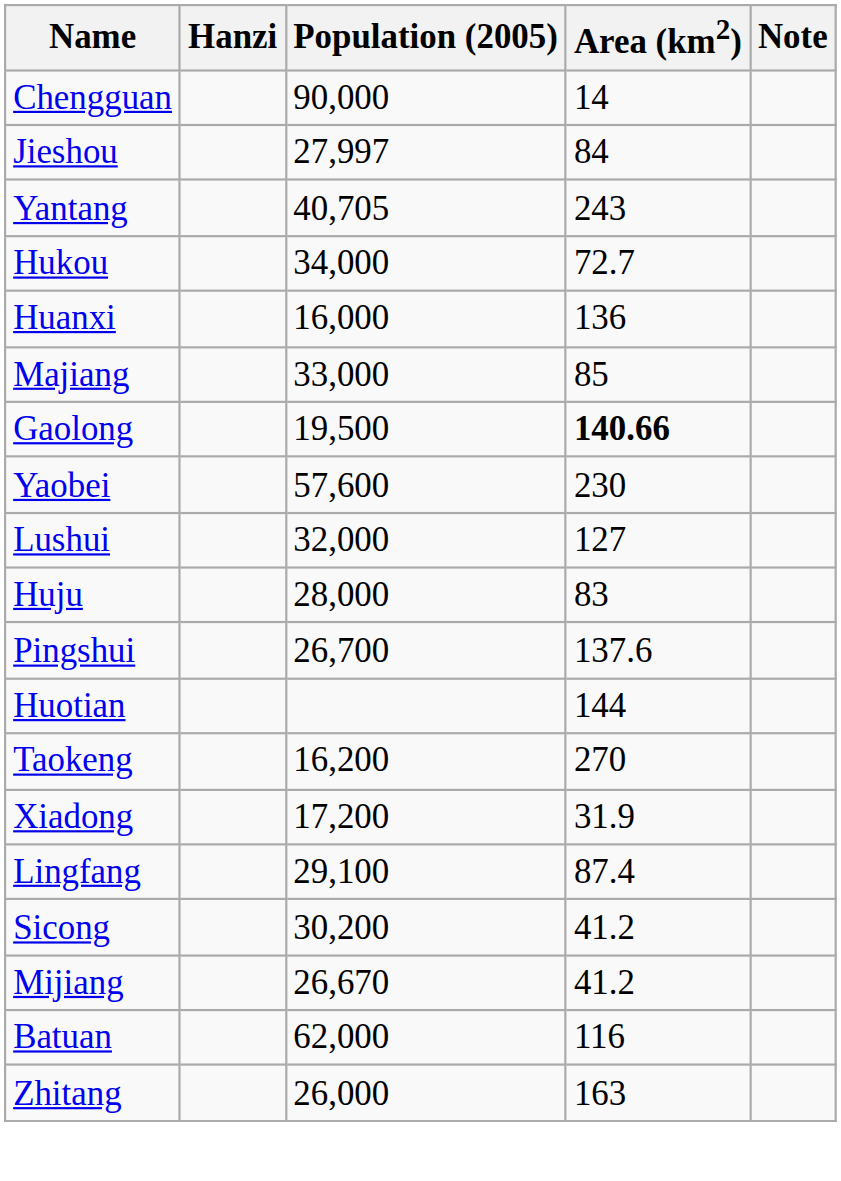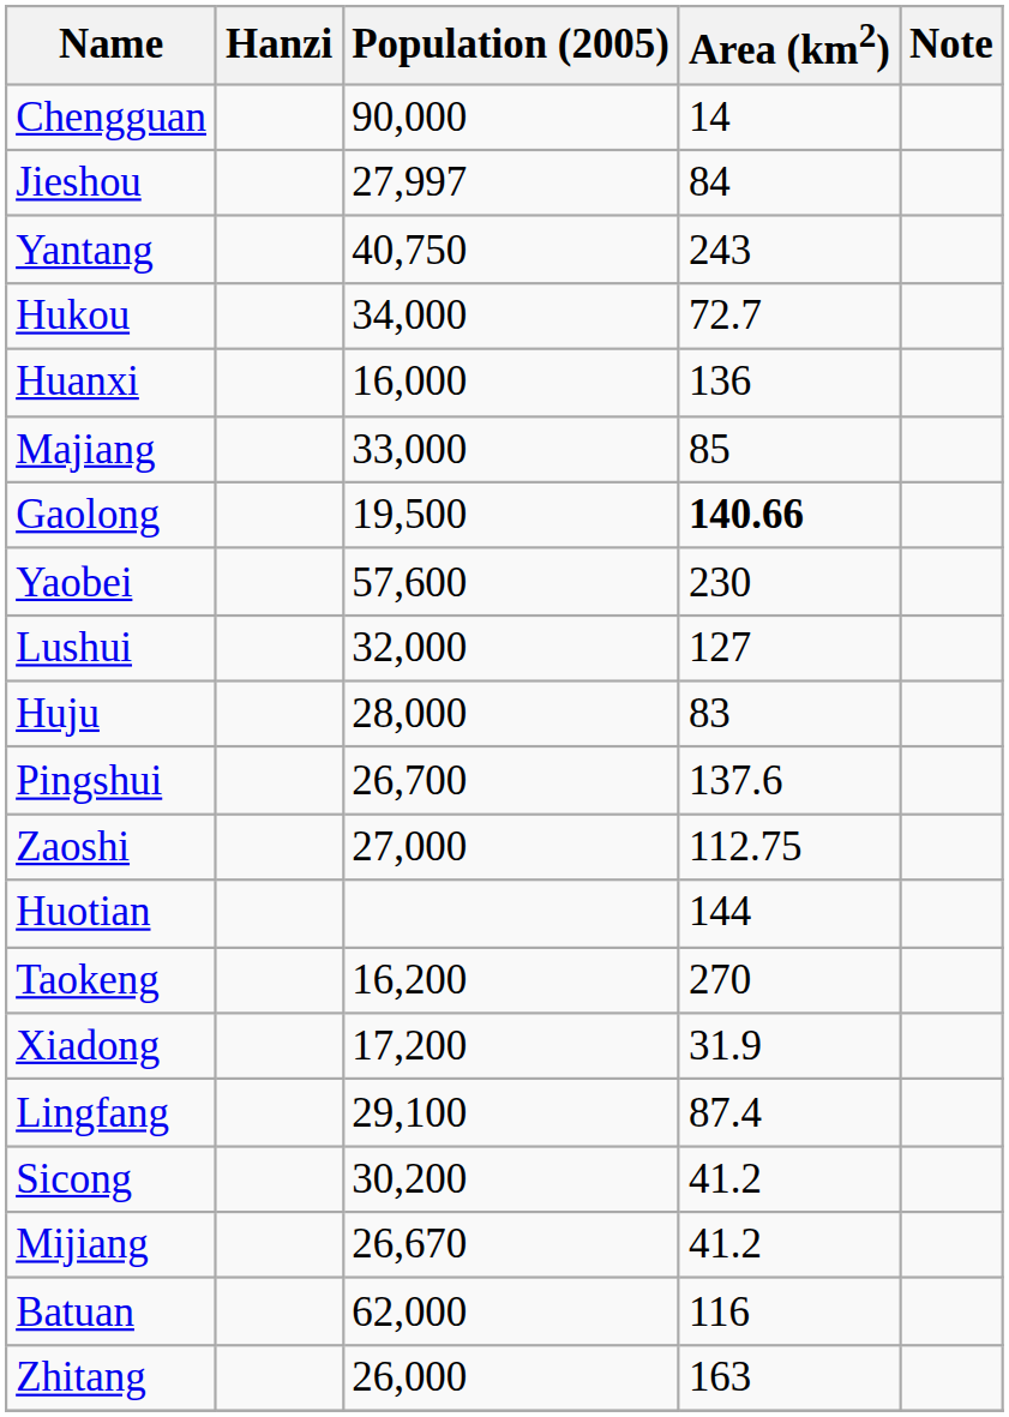 <table class="wikitable">
 <tr>
 <th>Name</th>
 <th>Hanzi</th>
 <th>Population (2005)</th>
 <th>Area (km<sup>2</sup>)</th>
 <th>Note</th>
 </tr>
 <tr>
 <td><a href='#'>Chengguan</a></td>
 <td></td>
 <td>90,000</td>
 <td>14</td>
 <td></td>
 </tr>
 <tr>
 <td><a href='#'>Jieshou</a></td>
 <td></td>
 <td>27,997</td>
 <td>84</td>
 <td></td>
 </tr>
 <tr>
 <td><a href='#'>Yantang</a></td>
 <td></td>
-<td>40,705</td>
+<td>40,750</td>
 <td>243</td>
 <td></td>
 </tr>
 <tr>
 <td><a href='#'>Hukou</a></td>
 <td></td>
 <td>34,000</td>
 <td>72.7</td>
 <td></td>
 </tr>
 <tr>
 <td><a href='#'>Huanxi</a></td>
 <td></td>
 <td>16,000</td>
 <td>136</td>
 <td></td>
 </tr>
 <tr>
 <td><a href='#'>Majiang</a></td>
 <td></td>
 <td>33,000</td>
 <td>85</td>
 <td></td>
 </tr>
 <tr>
 <td><a href='#'>Gaolong</a></td>
 <td></td>
 <td>19,500</td>
 <td><strong>140.66</strong></td>
 <td></td>
 </tr>
 <tr>
 <td><a href='#'>Yaobei</a></td>
 <td></td>
 <td>57,600</td>
 <td>230</td>
 <td></td>
 </tr>
 <tr>
 <td><a href='#'>Lushui</a></td>
 <td></td>
 <td>32,000</td>
 <td>127</td>
 <td></td>
 </tr>
 <tr>
 <td><a href='#'>Huju</a></td>
 <td></td>
 <td>28,000</td>
 <td>83</td>
 <td></td>
 </tr>
 <tr>
 <td><a href='#'>Pingshui</a></td>
 <td></td>
 <td>26,700</td>
 <td>137.6</td>
+<td></td>
+</tr>
+<tr>
+<td><a href='#'>Zaoshi</a></td>
+<td></td>
+<td>27,000</td>
+<td>112.75</td>
 <td></td>
 </tr>
 <tr>
 <td><a href='#'>Huotian</a></td>
 <td></td>
 <td></td>
 <td>144</td>
 <td></td>
 </tr>
 <tr>
 <td><a href='#'>Taokeng</a></td>
 <td></td>
 <td>16,200</td>
 <td>270</td>
 <td></td>
 </tr>
 <tr>
 <td><a href='#'>Xiadong</a></td>
 <td></td>
 <td>17,200</td>
 <td>31.9</td>
 <td></td>
 </tr>
 <tr>
 <td><a href='#'>Lingfang</a></td>
 <td></td>
 <td>29,100</td>
 <td>87.4</td>
 <td></td>
 </tr>
 <tr>
 <td><a href='#'>Sicong</a></td>
 <td></td>
 <td>30,200</td>
 <td>41.2</td>
 <td></td>
 </tr>
 <tr>
 <td><a href='#'>Mijiang</a></td>
 <td></td>
 <td>26,670</td>
 <td>41.2</td>
 <td></td>
 </tr>
 <tr>
 <td><a href='#'>Batuan</a></td>
 <td></td>
 <td>62,000</td>
 <td>116</td>
 <td></td>
 </tr>
 <tr>
 <td><a href='#'>Zhitang</a></td>
 <td></td>
 <td>26,000</td>
 <td>163</td>
 <td></td>
 </tr>
 <tr>
 </tr>
 </table>
